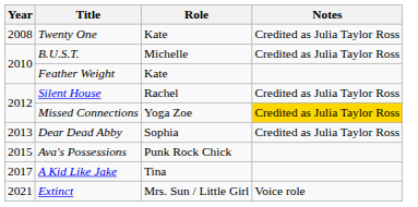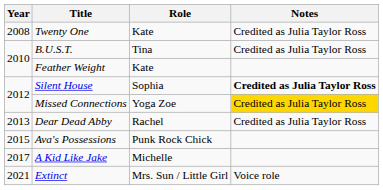 <table class="wikitable">
 <tr>
 <th>Year</th>
 <th>Title</th>
 <th>Role</th>
 <th>Notes</th>
 </tr>
 <tr>
 <td>2008</td>
 <td><em>Twenty One</em></td>
 <td>Kate</td>
 <td>Credited as Julia Taylor Ross</td>
 </tr>
 <tr>
 <td rowspan="2">2010</td>
 <td><em>B.U.S.T.</em></td>
-<td>Michelle</td>
+<td>Tina</td>
 <td>Credited as Julia Taylor Ross</td>
 </tr>
 <tr>
 <td><em>Feather Weight</em></td>
 <td>Kate</td>
 <td></td>
 </tr>
 <tr>
 <td rowspan="2">2012</td>
 <td><em><a href='#'>Silent House</a></em></td>
-<td>Rachel</td>
-<td>Credited as Julia Taylor Ross</td>
+<td>Sophia</td>
+<td><strong>Credited as Julia Taylor Ross</strong></td>
 </tr>
 <tr>
 <td><em>Missed Connections</em></td>
 <td>Yoga Zoe</td>
 <td style="background: gold;">Credited as Julia Taylor Ross</td>
 </tr>
 <tr>
 <td>2013</td>
 <td><em>Dear Dead Abby</em></td>
-<td>Sophia</td>
+<td>Rachel</td>
 <td>Credited as Julia Taylor Ross</td>
 </tr>
 <tr>
 <td>2015</td>
 <td><em>Ava's Possessions</em></td>
 <td>Punk Rock Chick</td>
 <td></td>
 </tr>
 <tr>
 <td>2017</td>
 <td><em><a href='#'>A Kid Like Jake</a></em></td>
-<td>Tina</td>
+<td>Michelle</td>
 <td></td>
 </tr>
 <tr>
 <td>2021</td>
 <td><em><a href='#'>Extinct</a></em></td>
 <td>Mrs. Sun / Little Girl</td>
 <td>Voice role</td>
 </tr>
 </table>
